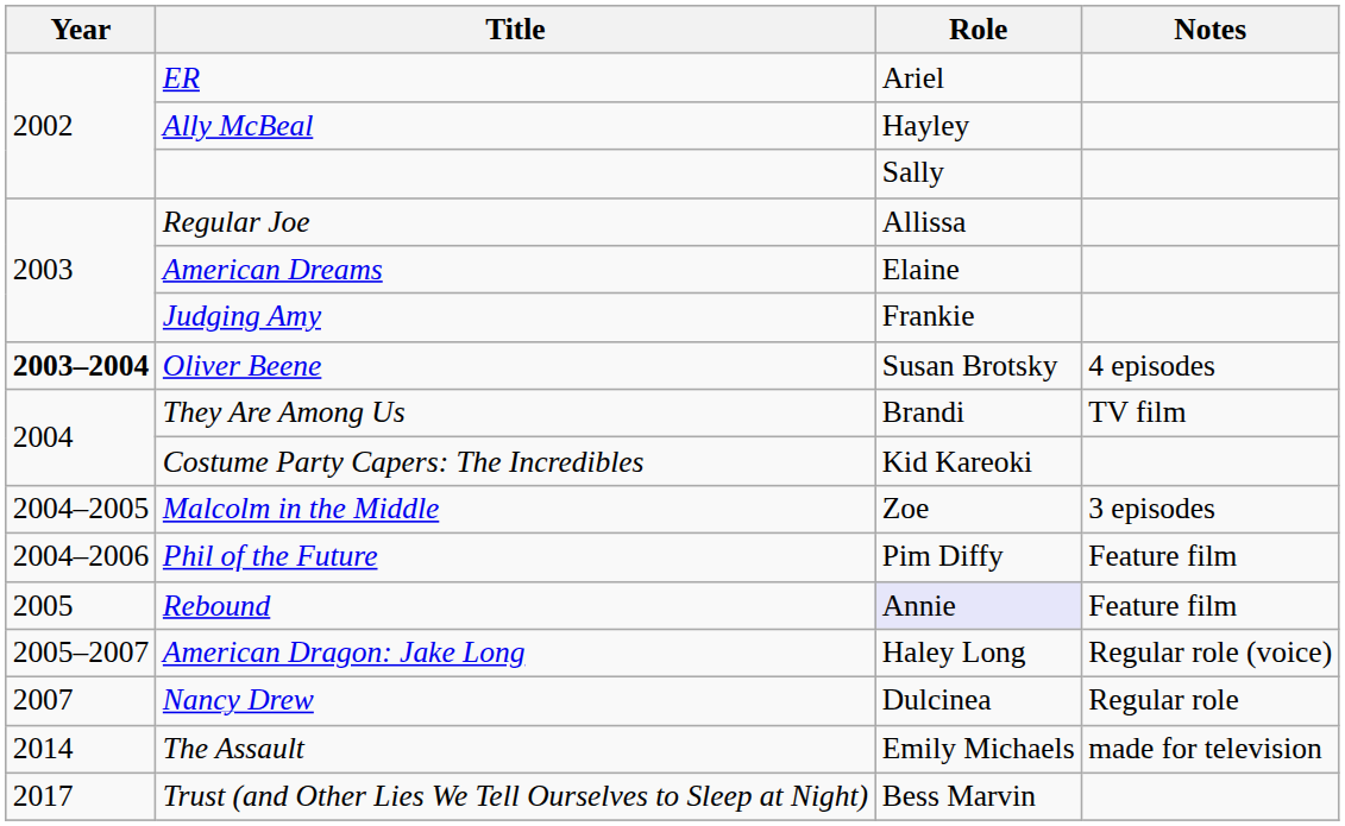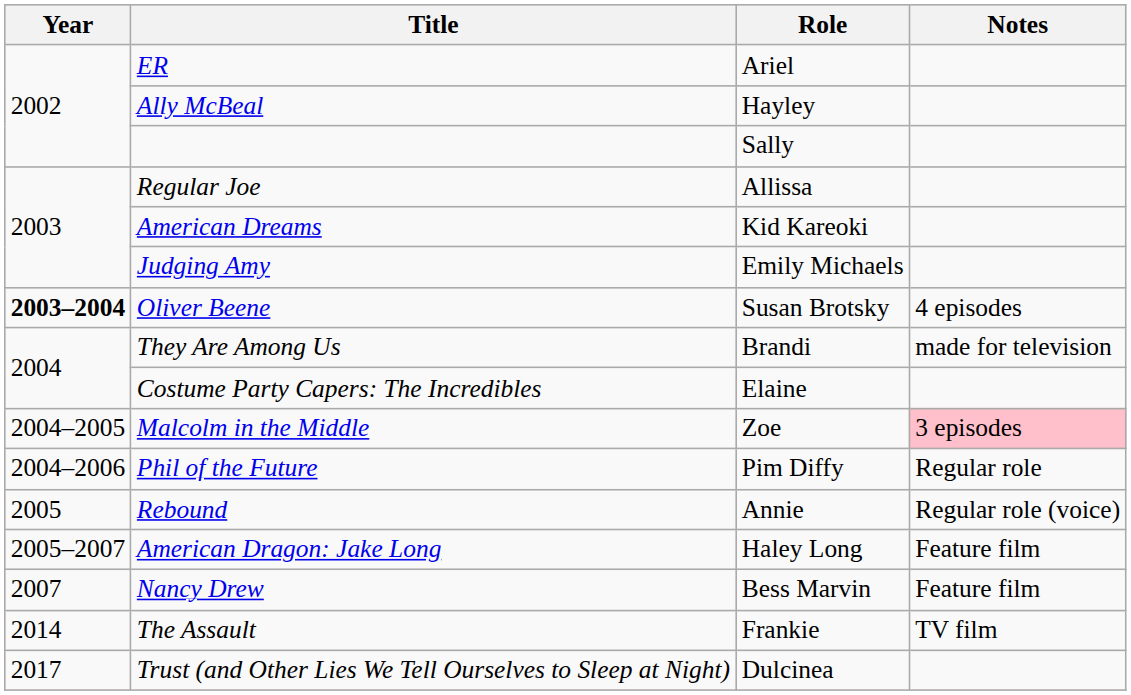 <table class="wikitable sortable">
 <tr>
 <th>Year</th>
 <th>Title</th>
 <th>Role</th>
 <th class="unsortable">Notes</th>
 </tr>
 <tr>
 <td rowspan="3">2002</td>
 <td><em><a href='#'>ER</a></em></td>
 <td>Ariel</td>
 <td></td>
 </tr>
 <tr>
 <td><em><a href='#'>Ally McBeal</a></em></td>
 <td>Hayley</td>
 <td></td>
 </tr>
 <tr>
 <td><em></em></td>
 <td>Sally</td>
 <td></td>
 </tr>
 <tr>
 <td rowspan="3">2003</td>
 <td><em>Regular Joe</em></td>
 <td>Allissa</td>
 <td></td>
 </tr>
 <tr>
 <td><em><a href='#'>American Dreams</a></em></td>
-<td>Elaine</td>
+<td>Kid Kareoki</td>
 <td></td>
 </tr>
 <tr>
 <td><em><a href='#'>Judging Amy</a></em></td>
-<td>Frankie</td>
+<td>Emily Michaels</td>
 <td></td>
 </tr>
 <tr>
 <td><strong>2003–2004</strong></td>
 <td><em><a href='#'>Oliver Beene</a></em></td>
 <td>Susan Brotsky</td>
 <td>4 episodes</td>
 </tr>
 <tr>
 <td rowspan="2">2004</td>
 <td><em>They Are Among Us</em></td>
 <td>Brandi</td>
-<td>TV film</td>
+<td>made for television</td>
 </tr>
 <tr>
 <td><em>Costume Party Capers: The Incredibles</em></td>
-<td>Kid Kareoki</td>
+<td>Elaine</td>
 <td></td>
 </tr>
 <tr>
 <td>2004–2005</td>
 <td><em><a href='#'>Malcolm in the Middle</a></em></td>
 <td>Zoe</td>
-<td>3 episodes</td>
+<td style="background: pink;">3 episodes</td>
 </tr>
 <tr>
 <td>2004–2006</td>
 <td><em><a href='#'>Phil of the Future</a></em></td>
 <td>Pim Diffy</td>
-<td>Feature film</td>
+<td>Regular role</td>
 </tr>
 <tr>
 <td>2005</td>
 <td><em><a href='#'>Rebound</a></em></td>
-<td style="background: lavender;">Annie</td>
-<td>Feature film</td>
+<td>Annie</td>
+<td>Regular role (voice)</td>
 </tr>
 <tr>
 <td>2005–2007</td>
 <td><em><a href='#'>American Dragon: Jake Long</a></em></td>
 <td>Haley Long</td>
-<td>Regular role (voice)</td>
+<td>Feature film</td>
 </tr>
 <tr>
 <td>2007</td>
 <td><em><a href='#'>Nancy Drew</a></em></td>
-<td>Dulcinea</td>
-<td>Regular role</td>
+<td>Bess Marvin</td>
+<td>Feature film</td>
 </tr>
 <tr>
 <td>2014</td>
 <td><em>The Assault</em></td>
-<td>Emily Michaels</td>
-<td>made for television</td>
+<td>Frankie</td>
+<td>TV film</td>
 </tr>
 <tr>
 <td>2017</td>
 <td><em>Trust (and Other Lies We Tell Ourselves to Sleep at Night)</em></td>
-<td>Bess Marvin</td>
+<td>Dulcinea</td>
 <td></td>
 </tr>
 </table>
